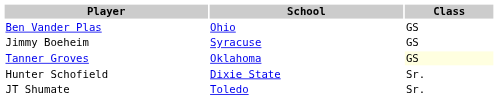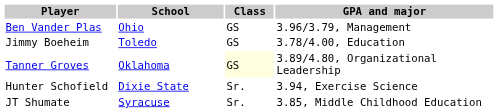 <table style="width:600px" "border:'1' 'solid' 'gray' ">
 <tr>
 <th style="background:#ccc; width:23%;">Player</th>
 <th style="background:#ccc; width:22%;">School</th>
 <th style="background:#ccc; width:10%;">Class</th>
+<th style="background:#ccc; width:45%;">GPA and major</th>
 </tr>
 <tr>
 <td><a href='#'>Ben Vander Plas</a></td>
 <td><a href='#'>Ohio</a></td>
 <td>GS</td>
+<td>3.96/3.79, Management</td>
 </tr>
 <tr>
 <td>Jimmy Boeheim</td>
-<td><a href='#'>Syracuse</a></td>
+<td><a href='#'>Toledo</a></td>
 <td>GS</td>
+<td>3.78/4.00, Education</td>
 </tr>
 <tr>
 <td><a href='#'>Tanner Groves</a></td>
 <td><a href='#'>Oklahoma</a></td>
 <td style="background: lightyellow;">GS</td>
+<td>3.89/4.80, Organizational Leadership</td>
 </tr>
 <tr>
 <td>Hunter Schofield</td>
 <td><a href='#'>Dixie State</a></td>
 <td>Sr.</td>
+<td>3.94, Exercise Science</td>
 </tr>
 <tr>
 <td>JT Shumate</td>
-<td><a href='#'>Toledo</a></td>
+<td><a href='#'>Syracuse</a></td>
 <td>Sr.</td>
+<td>3.85, Middle Childhood Education</td>
 </tr>
 </table>
